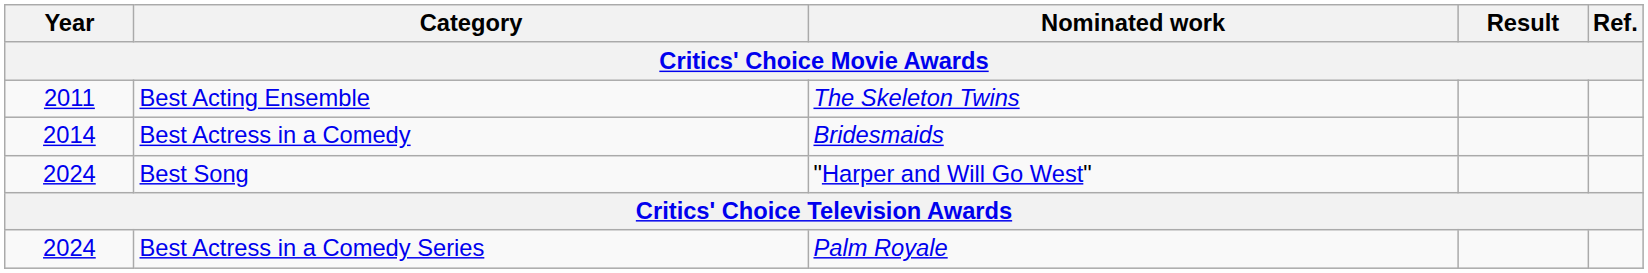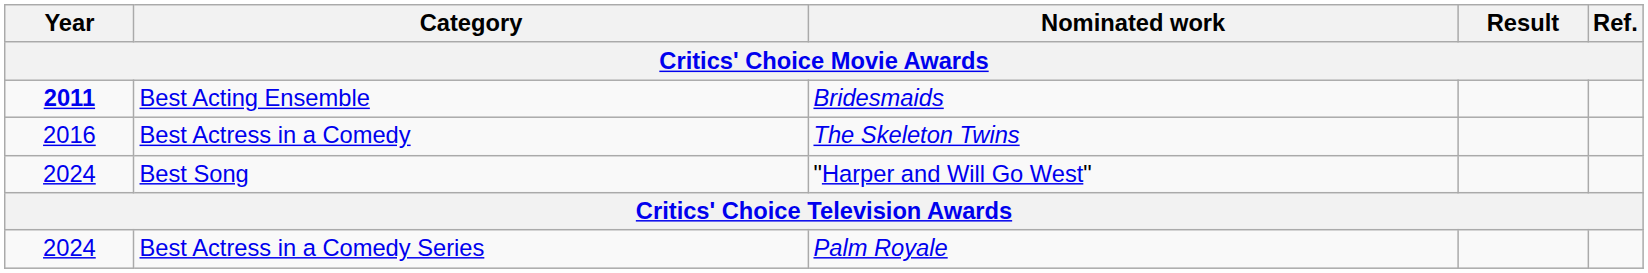 <table class=wikitable>
 <tr>
 <th scope="col" style="width:5em;">Year</th>
 <th scope="col" style="width:28em;">Category</th>
 <th scope="col" style="width:27em;">Nominated work</th>
 <th scope="col" style="width:5em;">Result</th>
 <th>Ref.</th>
 </tr>
 <tr>
 <th colspan=5><a href='#'>Critics' Choice Movie Awards</a></th>
 </tr>
 <tr>
-<td style="text-align:center;"><a href='#'>2011</a></td>
+<td style="text-align:center;"><strong><a href='#'>2011</a></strong></td>
 <td><a href='#'>Best Acting Ensemble</a></td>
-<td><em><a href='#'>The Skeleton Twins</a></em></td>
+<td><em><a href='#'>Bridesmaids</a></em></td>
 <td></td>
 <td></td>
 </tr>
 <tr>
-<td style="text-align:center;"><a href='#'>2014</a></td>
+<td style="text-align:center;"><a href='#'>2016</a></td>
 <td><a href='#'>Best Actress in a Comedy</a></td>
-<td><em><a href='#'>Bridesmaids</a></em></td>
+<td><em><a href='#'>The Skeleton Twins</a></em></td>
 <td></td>
 <td></td>
 </tr>
 <tr>
 <td style="text-align:center;"><a href='#'>2024</a></td>
 <td><a href='#'>Best Song</a></td>
 <td>"<a href='#'>Harper and Will Go West</a>"</td>
 <td></td>
 </tr>
 <tr>
 <th colspan=5><a href='#'>Critics' Choice Television Awards</a></th>
 </tr>
 <tr>
 <td style="text-align:center;"><a href='#'>2024</a></td>
 <td><a href='#'>Best Actress in a Comedy Series</a></td>
 <td><em><a href='#'>Palm Royale</a></em></td>
 <td></td>
 </tr>
 </table>
